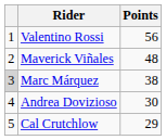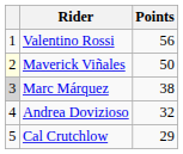 <table class="wikitable" style="font-size: 95%;">
 <tr>
 <th></th>
 <th>Rider</th>
 <th>Points</th>
 </tr>
 <tr>
 <td align=center>1</td>
 <td> <a href='#'>Valentino Rossi</a></td>
 <td align=right>56</td>
 </tr>
 <tr>
-<td align=center>2</td>
+<td align=center style="background: lightyellow;">2</td>
 <td> <a href='#'>Maverick Viñales</a></td>
-<td align=right>48</td>
+<td align=right>50</td>
 </tr>
 <tr>
 <td align=center style="background: lightgrey;">3</td>
 <td> <a href='#'>Marc Márquez</a></td>
 <td align=right>38</td>
 </tr>
 <tr>
 <td align=center>4</td>
 <td> <a href='#'>Andrea Dovizioso</a></td>
-<td align=right>30</td>
+<td align=right>32</td>
 </tr>
 <tr>
 <td align=center>5</td>
 <td> <a href='#'>Cal Crutchlow</a></td>
 <td align=right>29</td>
 </tr>
 </table>
